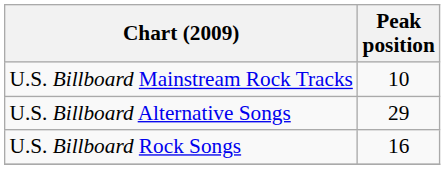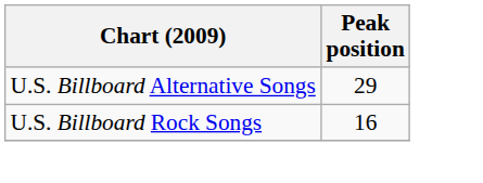 <table class="wikitable sortable">
 <tr>
 <th>Chart (2009)</th>
 <th>Peak<br>position</th>
-</tr>
-<tr>
-<td>U.S. <em>Billboard</em> <a href='#'>Mainstream Rock Tracks</a></td>
-<td align="center">10</td>
 </tr>
 <tr>
 <td>U.S. <em>Billboard</em> <a href='#'>Alternative Songs</a></td>
 <td align="center">29</td>
 </tr>
 <tr>
 <td>U.S. <em>Billboard</em> <a href='#'>Rock Songs</a></td>
 <td align="center">16</td>
 </tr>
 <tr>
 </tr>
 </table>
